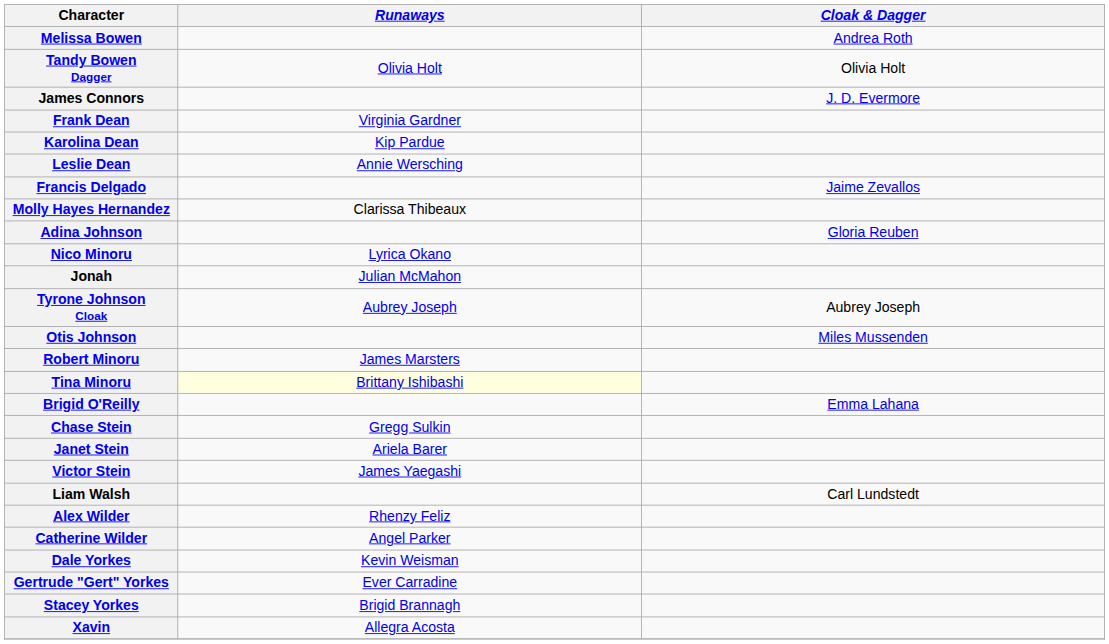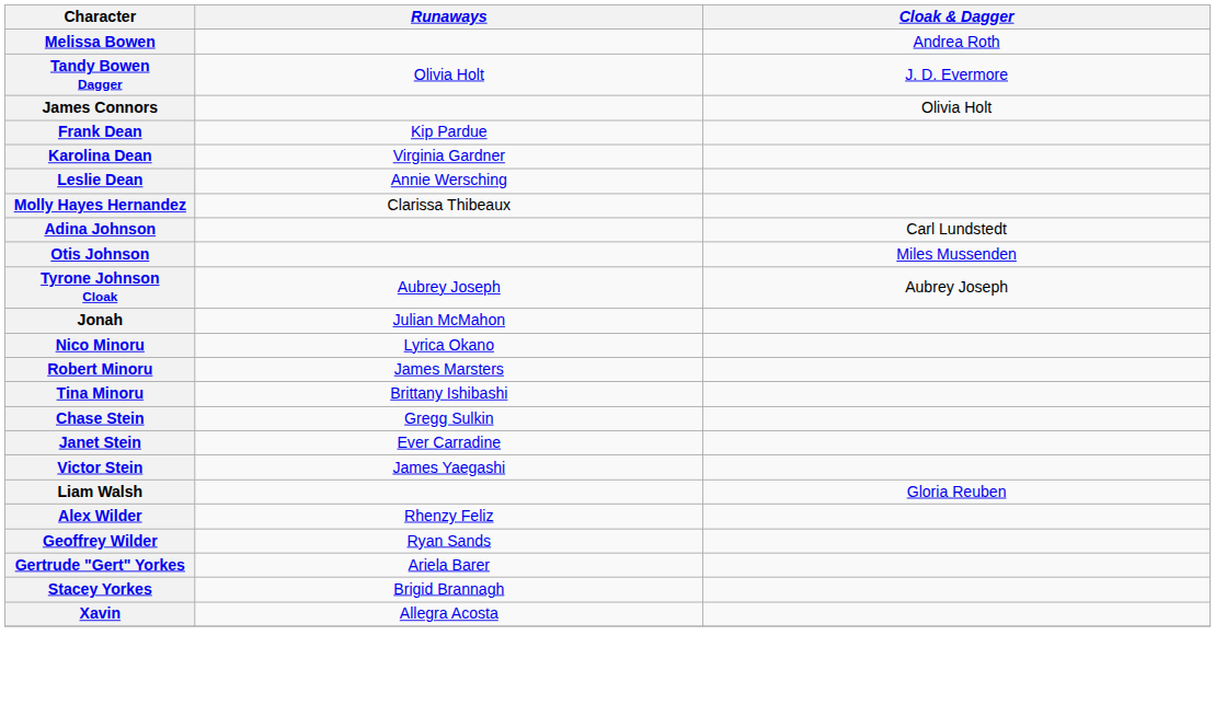 <table class="wikitable" style="text-align: center; width: 99%;">
 <tr>
 <th scope="col" style="width: 15%;">Character</th>
 <th scope="col" style="width: 40%;"><em><a href='#'>Runaways</a></em></th>
 <th scope="col" style="width: 40%;"><em><a href='#'>Cloak & Dagger</a></em></th>
 </tr>
 <tr>
 <th scope="row"><a href='#'>Melissa Bowen</a></th>
 <td></td>
 <td><a href='#'>Andrea Roth</a></td>
 </tr>
 <tr>
 <th scope="row"><a href='#'>Tandy Bowen<br><small>Dagger</small></a></th>
 <td><a href='#'>Olivia Holt</a></td>
-<td>Olivia Holt</td>
+<td><a href='#'>J. D. Evermore</a></td>
 </tr>
 <tr>
 <th scope="row">James Connors</th>
 <td></td>
-<td><a href='#'>J. D. Evermore</a></td>
+<td>Olivia Holt</td>
 </tr>
 <tr>
 <th scope="row"><a href='#'>Frank Dean</a></th>
-<td><a href='#'>Virginia Gardner</a></td>
+<td><a href='#'>Kip Pardue</a></td>
 <td></td>
 </tr>
 <tr>
 <th scope="row"><a href='#'>Karolina Dean</a></th>
-<td><a href='#'>Kip Pardue</a></td>
+<td><a href='#'>Virginia Gardner</a></td>
 <td></td>
 </tr>
 <tr>
 <th scope="row"><a href='#'>Leslie Dean</a></th>
 <td><a href='#'>Annie Wersching</a></td>
 <td></td>
-</tr>
-<tr>
-<th scope="row"><a href='#'>Francis Delgado</a></th>
-<td></td>
-<td><a href='#'>Jaime Zevallos</a></td>
 </tr>
 <tr>
 <th scope="row"><a href='#'>Molly Hayes Hernandez</a></th>
 <td>Clarissa Thibeaux</td>
 <td></td>
 </tr>
 <tr>
 <th scope="row"><a href='#'>Adina Johnson</a></th>
 <td></td>
-<td><a href='#'>Gloria Reuben</a></td>
+<td>Carl Lundstedt</td>
 </tr>
 <tr>
-<th scope="row"><a href='#'>Nico Minoru</a></th>
-<td><a href='#'>Lyrica Okano</a></td>
+<th scope="row"><a href='#'>Otis Johnson</a></th>
 <td></td>
+<td><a href='#'>Miles Mussenden</a></td>
+</tr>
+<tr>
+<th scope="row"><a href='#'>Tyrone Johnson<br><small>Cloak</small></a></th>
+<td><a href='#'>Aubrey Joseph</a></td>
+<td>Aubrey Joseph</td>
 </tr>
 <tr>
 <th scope="row">Jonah</th>
 <td><a href='#'>Julian McMahon</a></td>
 <td></td>
 </tr>
 <tr>
-<th scope="row"><a href='#'>Tyrone Johnson<br><small>Cloak</small></a></th>
-<td><a href='#'>Aubrey Joseph</a></td>
-<td>Aubrey Joseph</td>
-</tr>
-<tr>
-<th scope="row"><a href='#'>Otis Johnson</a></th>
+<th scope="row"><a href='#'>Nico Minoru</a></th>
+<td><a href='#'>Lyrica Okano</a></td>
 <td></td>
-<td><a href='#'>Miles Mussenden</a></td>
 </tr>
 <tr>
 <th scope="row"><a href='#'>Robert Minoru</a></th>
 <td><a href='#'>James Marsters</a></td>
 <td></td>
 </tr>
 <tr>
 <th scope="row"><a href='#'>Tina Minoru</a></th>
-<td style="background: lightyellow;"><a href='#'>Brittany Ishibashi</a></td>
+<td><a href='#'>Brittany Ishibashi</a></td>
 <td></td>
-</tr>
-<tr>
-<th scope="row"><a href='#'>Brigid O'Reilly<br></a></th>
-<td></td>
-<td><a href='#'>Emma Lahana</a></td>
 </tr>
 <tr>
 <th scope="row"><a href='#'>Chase Stein</a></th>
 <td><a href='#'>Gregg Sulkin</a></td>
 <td></td>
 </tr>
 <tr>
 <th scope="row"><a href='#'>Janet Stein</a></th>
-<td><a href='#'>Ariela Barer</a></td>
+<td><a href='#'>Ever Carradine</a></td>
 <td></td>
 </tr>
 <tr>
 <th scope="row"><a href='#'>Victor Stein</a></th>
 <td><a href='#'>James Yaegashi</a></td>
 <td></td>
 </tr>
 <tr>
 <th scope="row">Liam Walsh</th>
 <td></td>
-<td>Carl Lundstedt</td>
+<td><a href='#'>Gloria Reuben</a></td>
 </tr>
 <tr>
 <th scope="row"><a href='#'>Alex Wilder</a></th>
 <td><a href='#'>Rhenzy Feliz</a></td>
 <td></td>
 </tr>
 <tr>
-<th scope="row"><a href='#'>Catherine Wilder</a></th>
-<td><a href='#'>Angel Parker</a></td>
-<td></td>
-</tr>
-<tr>
-<th scope="row"><a href='#'>Dale Yorkes</a></th>
-<td><a href='#'>Kevin Weisman</a></td>
+<th scope="row"><a href='#'>Geoffrey Wilder</a></th>
+<td><a href='#'>Ryan Sands</a></td>
 <td></td>
 </tr>
 <tr>
 <th scope="row"><a href='#'>Gertrude "Gert" Yorkes</a></th>
-<td><a href='#'>Ever Carradine</a></td>
+<td><a href='#'>Ariela Barer</a></td>
 <td></td>
 </tr>
 <tr>
 <th scope="row"><a href='#'>Stacey Yorkes</a></th>
 <td><a href='#'>Brigid Brannagh</a></td>
 <td></td>
 </tr>
 <tr>
 <th scope="row"><a href='#'>Xavin</a></th>
 <td><a href='#'>Allegra Acosta</a></td>
 <td></td>
 </tr>
 <tr>
 </tr>
 </table>
